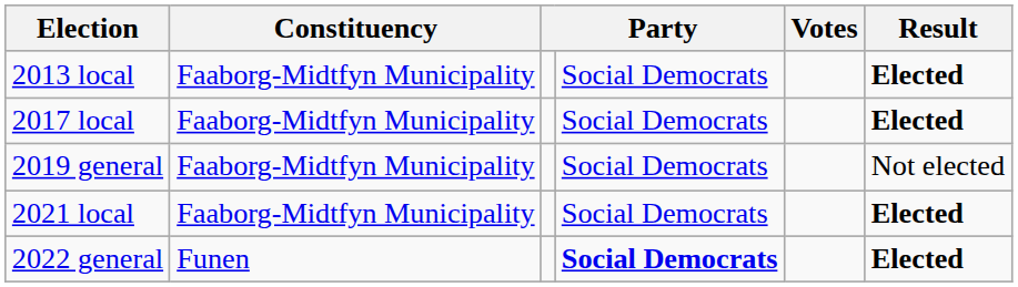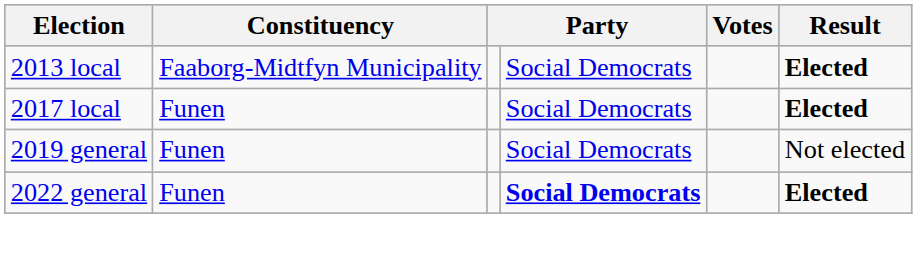 <table class="wikitable" style="text-align:left;">
 <tr>
 <th scope=col>Election</th>
 <th scope=col>Constituency</th>
 <th scope=col colspan="2">Party</th>
 <th scope=col>Votes</th>
 <th scope=col>Result</th>
 </tr>
 <tr>
 <td><a href='#'>2013 local</a></td>
 <td><a href='#'>Faaborg-Midtfyn Municipality</a></td>
 <td></td>
 <td><a href='#'>Social Democrats</a></td>
 <td align=right></td>
 <td><strong>Elected</strong></td>
 </tr>
 <tr>
 <td><a href='#'>2017 local</a></td>
-<td><a href='#'>Faaborg-Midtfyn Municipality</a></td>
+<td><a href='#'>Funen</a></td>
 <td></td>
 <td><a href='#'>Social Democrats</a></td>
 <td align=right></td>
 <td><strong>Elected</strong></td>
 </tr>
 <tr>
 <td><a href='#'>2019 general</a></td>
-<td><a href='#'>Faaborg-Midtfyn Municipality</a></td>
+<td><a href='#'>Funen</a></td>
 <td></td>
 <td><a href='#'>Social Democrats</a></td>
 <td align=right></td>
 <td>Not elected</td>
-</tr>
-<tr>
-<td><a href='#'>2021 local</a></td>
-<td><a href='#'>Faaborg-Midtfyn Municipality</a></td>
-<td></td>
-<td><a href='#'>Social Democrats</a></td>
-<td align=right></td>
-<td><strong>Elected</strong></td>
 </tr>
 <tr>
 <td><a href='#'>2022 general</a></td>
 <td><a href='#'>Funen</a></td>
 <td></td>
 <td><strong><a href='#'>Social Democrats</a></strong></td>
 <td align=right></td>
 <td><strong>Elected</strong></td>
 </tr>
 </table>
